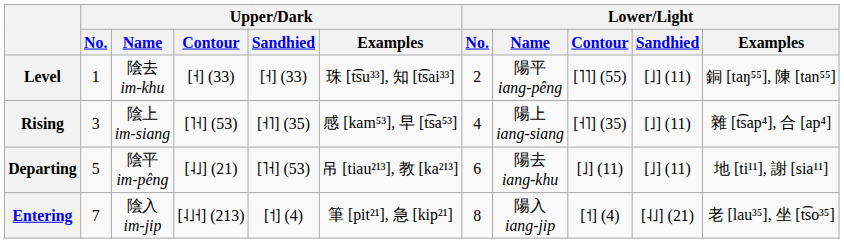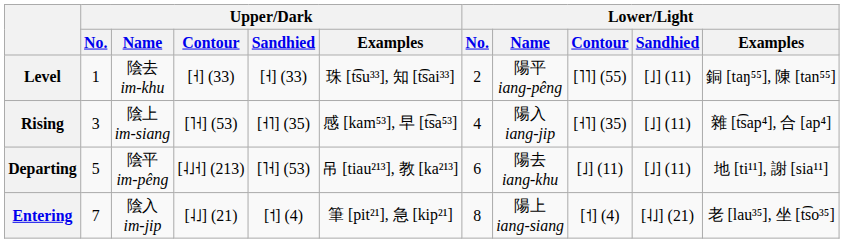 <table class="wikitable" style="text-align:center">
 <tr>
 <th rowspan="2"></th>
 <th colspan="5">Upper/Dark </th>
 <th colspan="5">Lower/Light </th>
 </tr>
 <tr>
 <th><a href='#'>No.</a></th>
 <th><a href='#'>Name</a></th>
 <th><a href='#'>Contour</a></th>
 <th><a href='#'>Sandhied</a></th>
 <th>Examples</th>
 <th><a href='#'>No.</a></th>
 <th><a href='#'>Name</a></th>
 <th><a href='#'>Contour</a></th>
 <th><a href='#'>Sandhied</a></th>
 <th>Examples</th>
 </tr>
 <tr>
 <th>Level </th>
 <td>1</td>
 <td>陰去<br><em>im-khu</em></td>
 <td>[˧] (33)</td>
 <td>[˧] (33)</td>
 <td>珠 [t͡su³³], 知 [t͡sai³³]</td>
 <td>2</td>
 <td>陽平<br><em>iang-pêng</em></td>
 <td>[˥˥] (55)</td>
 <td>[˩] (11)</td>
 <td>銅 [taŋ⁵⁵], 陳 [tan⁵⁵]</td>
 </tr>
 <tr>
 <th>Rising </th>
 <td>3</td>
 <td>陰上<br><em>im-siang</em></td>
 <td>[˥˧] (53)</td>
 <td>[˧˥] (35)</td>
 <td>感 [kam⁵³], 早 [t͡sa⁵³]</td>
 <td>4</td>
-<td>陽上<br><em>iang-siang</em></td>
+<td>陽入<br><em>iang-jip</em></td>
 <td>[˧˥] (35)</td>
 <td>[˩] (11)</td>
 <td>雜 [t͡sap⁴], 合 [ap⁴]</td>
 </tr>
 <tr>
 <th>Departing </th>
 <td>5</td>
 <td>陰平<br><em>im-pêng</em></td>
-<td>[˨˩] (21)</td>
+<td>[˨˩˧] (213)</td>
 <td>[˥˧] (53)</td>
 <td>吊 [tiau²¹³], 教 [ka²¹³]</td>
 <td>6</td>
 <td>陽去<br><em>iang-khu</em></td>
 <td>[˩] (11)</td>
 <td>[˩] (11)</td>
 <td>地 [ti¹¹], 謝 [sia¹¹]</td>
 </tr>
 <tr>
 <th><a href='#'>Entering </a></th>
 <td>7</td>
 <td>陰入<br><em>im-jip</em></td>
-<td>[˨˩˧] (213)</td>
+<td>[˨˩] (21)</td>
 <td>[˦] (4)</td>
 <td>筆 [pit²¹], 急 [kip²¹]</td>
 <td>8</td>
-<td>陽入<br><em>iang-jip</em></td>
+<td>陽上<br><em>iang-siang</em></td>
 <td>[˦] (4)</td>
 <td>[˨˩] (21)</td>
 <td>老 [lau³⁵], 坐 [t͡so³⁵]</td>
 </tr>
 </table>
